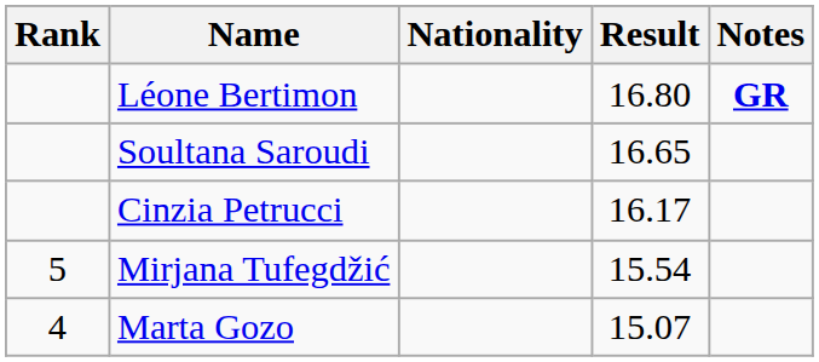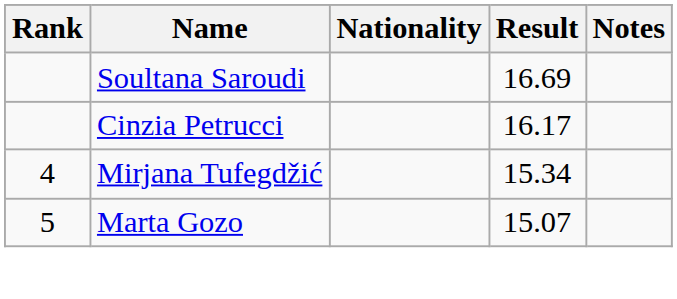 <table class="wikitable sortable" style="text-align:center">
 <tr>
 <th>Rank</th>
 <th>Name</th>
 <th>Nationality</th>
 <th>Result</th>
 <th>Notes</th>
 </tr>
 <tr>
 <td></td>
-<td align=left><a href='#'>Léone Bertimon</a></td>
-<td align=left></td>
-<td>16.80</td>
-<td><strong><a href='#'>GR</a></strong></td>
-</tr>
-<tr>
-<td></td>
 <td align=left><a href='#'>Soultana Saroudi</a></td>
 <td align=left></td>
-<td>16.65</td>
+<td>16.69</td>
 <td></td>
 </tr>
 <tr>
 <td></td>
 <td align=left><a href='#'>Cinzia Petrucci</a></td>
 <td align=left></td>
 <td>16.17</td>
 <td></td>
 </tr>
 <tr>
-<td>5</td>
+<td>4</td>
 <td align=left><a href='#'>Mirjana Tufegdžić</a></td>
 <td align=left></td>
-<td>15.54</td>
+<td>15.34</td>
 <td></td>
 </tr>
 <tr>
-<td>4</td>
+<td>5</td>
 <td align=left><a href='#'>Marta Gozo</a></td>
 <td align=left></td>
 <td>15.07</td>
 <td></td>
 </tr>
 </table>
